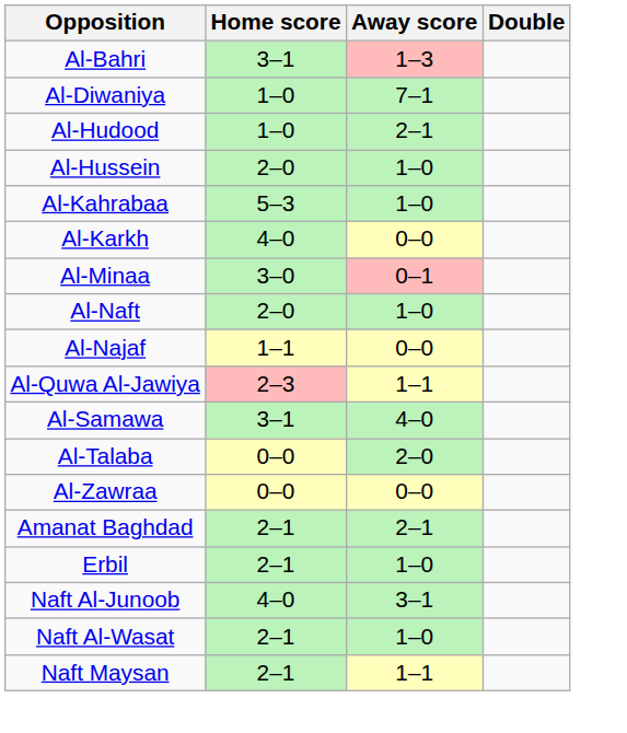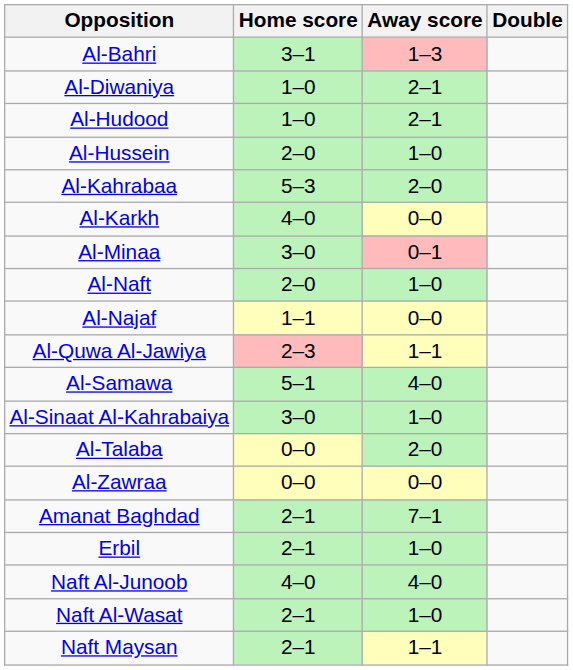 <table class="wikitable" style="text-align: center;">
 <tr>
 <th>Opposition</th>
 <th>Home score</th>
 <th>Away score</th>
 <th>Double</th>
 </tr>
 <tr>
 <td><a href='#'>Al-Bahri</a></td>
 <td bgcolor=#BBF3BB>3–1</td>
 <td bgcolor=#FFBBBB>1–3</td>
 <td></td>
 </tr>
 <tr>
 <td><a href='#'>Al-Diwaniya</a></td>
 <td bgcolor=#BBF3BB>1–0</td>
-<td bgcolor=#BBF3BB>7–1</td>
+<td bgcolor=#BBF3BB>2–1</td>
 <td></td>
 </tr>
 <tr>
 <td><a href='#'>Al-Hudood</a></td>
 <td bgcolor=#BBF3BB>1–0</td>
 <td bgcolor=#BBF3BB>2–1</td>
 <td></td>
 </tr>
 <tr>
 <td><a href='#'>Al-Hussein</a></td>
 <td bgcolor=#BBF3BB>2–0</td>
 <td bgcolor=#BBF3BB>1–0</td>
 <td></td>
 </tr>
 <tr>
 <td><a href='#'>Al-Kahrabaa</a></td>
 <td bgcolor=#BBF3BB>5–3</td>
-<td bgcolor=#BBF3BB>1–0</td>
+<td bgcolor=#BBF3BB>2–0</td>
 <td></td>
 </tr>
 <tr>
 <td><a href='#'>Al-Karkh</a></td>
 <td bgcolor=#BBF3BB>4–0</td>
 <td bgcolor=#FFFFBB>0–0</td>
 <td></td>
 </tr>
 <tr>
 <td><a href='#'>Al-Minaa</a></td>
 <td bgcolor=#BBF3BB>3–0</td>
 <td bgcolor=#FFBBBB>0–1</td>
 <td></td>
 </tr>
 <tr>
 <td><a href='#'>Al-Naft</a></td>
 <td bgcolor=#BBF3BB>2–0</td>
 <td bgcolor=#BBF3BB>1–0</td>
 <td></td>
 </tr>
 <tr>
 <td><a href='#'>Al-Najaf</a></td>
 <td bgcolor=#FFFFBB>1–1</td>
 <td bgcolor=#FFFFBB>0–0</td>
 <td></td>
 </tr>
 <tr>
 <td><a href='#'>Al-Quwa Al-Jawiya</a></td>
 <td bgcolor=#FFBBBB>2–3</td>
 <td bgcolor=#FFFFBB>1–1</td>
 <td></td>
 </tr>
 <tr>
 <td><a href='#'>Al-Samawa</a></td>
-<td bgcolor=#BBF3BB>3–1</td>
+<td bgcolor=#BBF3BB>5–1</td>
 <td bgcolor=#BBF3BB>4–0</td>
+<td></td>
+</tr>
+<tr>
+<td><a href='#'>Al-Sinaat Al-Kahrabaiya</a></td>
+<td bgcolor=#BBF3BB>3–0</td>
+<td bgcolor=#BBF3BB>1–0</td>
 <td></td>
 </tr>
 <tr>
 <td><a href='#'>Al-Talaba</a></td>
 <td bgcolor=#FFFFBB>0–0</td>
 <td bgcolor=#BBF3BB>2–0</td>
 <td></td>
 </tr>
 <tr>
 <td><a href='#'>Al-Zawraa</a></td>
 <td bgcolor=#FFFFBB>0–0</td>
 <td bgcolor=#FFFFBB>0–0</td>
 <td></td>
 </tr>
 <tr>
 <td><a href='#'>Amanat Baghdad</a></td>
 <td bgcolor=#BBF3BB>2–1</td>
-<td bgcolor=#BBF3BB>2–1</td>
+<td bgcolor=#BBF3BB>7–1</td>
 <td></td>
 </tr>
 <tr>
 <td><a href='#'>Erbil</a></td>
 <td bgcolor=#BBF3BB>2–1</td>
 <td bgcolor=#BBF3BB>1–0</td>
 <td></td>
 </tr>
 <tr>
 <td><a href='#'>Naft Al-Junoob</a></td>
 <td bgcolor=#BBF3BB>4–0</td>
-<td bgcolor=#BBF3BB>3–1</td>
+<td bgcolor=#BBF3BB>4–0</td>
 <td></td>
 </tr>
 <tr>
 <td><a href='#'>Naft Al-Wasat</a></td>
 <td bgcolor=#BBF3BB>2–1</td>
 <td bgcolor=#BBF3BB>1–0</td>
 <td></td>
 </tr>
 <tr>
 <td><a href='#'>Naft Maysan</a></td>
 <td bgcolor=#BBF3BB>2–1</td>
 <td bgcolor=#FFFFBB>1–1</td>
 <td></td>
 </tr>
 </table>
